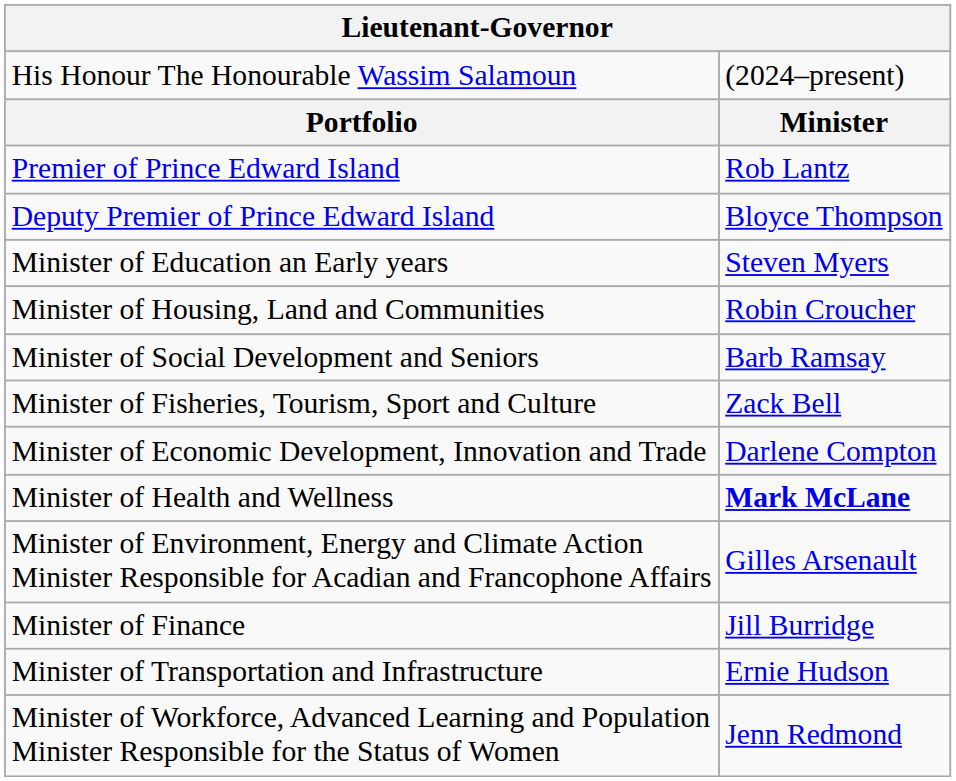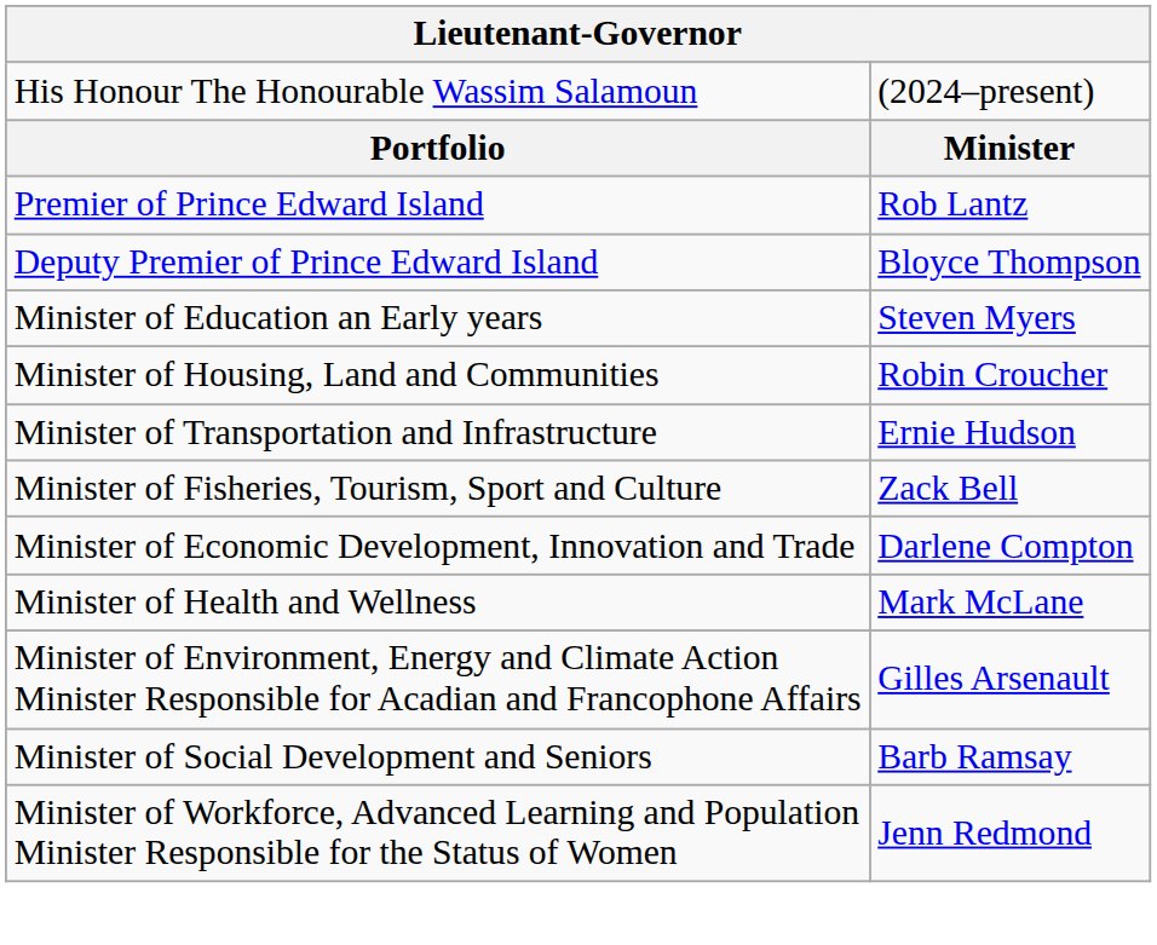 <table class="wikitable">
 <tr>
 <th colspan=2>Lieutenant-Governor</th>
 </tr>
 <tr>
 <td colspan=1>His Honour The Honourable <a href='#'>Wassim Salamoun</a></td>
 <td>(2024–present)</td>
 </tr>
 <tr>
 <th>Portfolio</th>
 <th>Minister</th>
 </tr>
 <tr>
 <td><a href='#'>Premier of Prince Edward Island</a><br></td>
 <td><a href='#'>Rob Lantz</a></td>
 </tr>
 <tr>
 <td><a href='#'>Deputy Premier of Prince Edward Island</a><br></td>
 <td><a href='#'>Bloyce Thompson</a></td>
 </tr>
 <tr>
 <td>Minister of Education an Early years</td>
 <td><a href='#'>Steven Myers</a></td>
 </tr>
 <tr>
 <td>Minister of Housing, Land and Communities</td>
 <td><a href='#'>Robin Croucher</a></td>
 </tr>
 <tr>
-<td>Minister of Social Development and Seniors</td>
-<td><a href='#'>Barb Ramsay</a></td>
+<td>Minister of Transportation and Infrastructure</td>
+<td><a href='#'>Ernie Hudson</a></td>
 </tr>
 <tr>
 <td>Minister of Fisheries, Tourism, Sport and Culture</td>
 <td><a href='#'>Zack Bell</a></td>
 </tr>
 <tr>
 <td>Minister of Economic Development, Innovation and Trade</td>
 <td><a href='#'>Darlene Compton</a></td>
 </tr>
 <tr>
 <td>Minister of Health and Wellness</td>
-<td><strong><a href='#'>Mark McLane</a></strong></td>
+<td><a href='#'>Mark McLane</a></td>
 </tr>
 <tr>
 <td>Minister of Environment, Energy and Climate Action<br>Minister Responsible for Acadian and Francophone Affairs</td>
 <td><a href='#'>Gilles Arsenault</a></td>
 </tr>
 <tr>
-<td>Minister of Finance</td>
-<td><a href='#'>Jill Burridge</a></td>
-</tr>
-<tr>
-<td>Minister of Transportation and Infrastructure</td>
-<td><a href='#'>Ernie Hudson</a></td>
+<td>Minister of Social Development and Seniors</td>
+<td><a href='#'>Barb Ramsay</a></td>
 </tr>
 <tr>
 <td>Minister of Workforce, Advanced Learning and Population<br>Minister Responsible for the Status of Women</td>
 <td><a href='#'>Jenn Redmond</a></td>
 </tr>
 </table>
